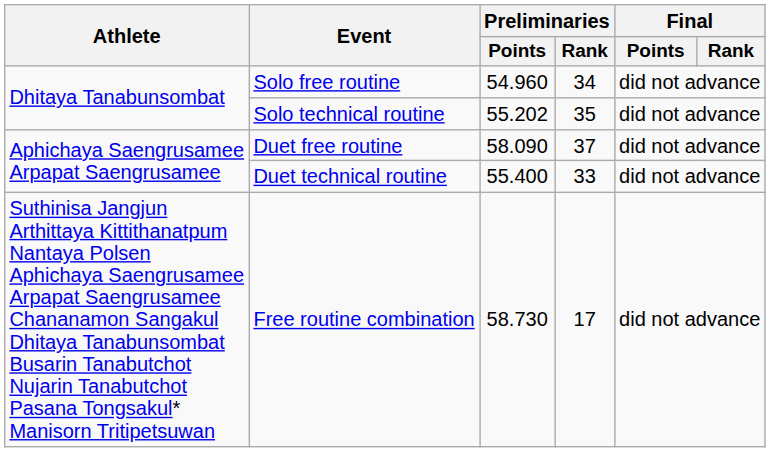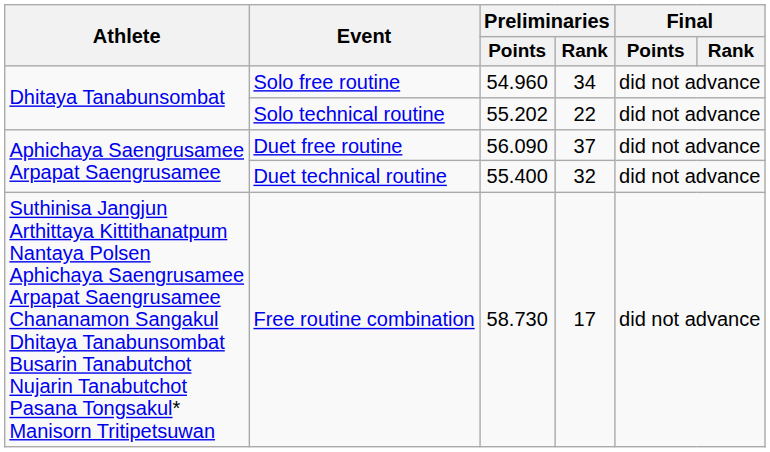 <table class=wikitable style="font-size:90%">
 <tr>
 <th rowspan="2">Athlete</th>
 <th rowspan="2">Event</th>
 <th colspan="2">Preliminaries</th>
 <th colspan="2">Final</th>
 </tr>
 <tr style="font-size:95%">
 <th>Points</th>
 <th>Rank</th>
 <th>Points</th>
 <th>Rank</th>
 </tr>
 <tr align=center>
 <td align=left rowspan=2><a href='#'>Dhitaya Tanabunsombat</a></td>
 <td align=left><a href='#'>Solo free routine</a></td>
 <td>54.960</td>
 <td>34</td>
 <td colspan=2>did not advance</td>
 </tr>
 <tr align=center>
 <td align=left><a href='#'>Solo technical routine</a></td>
 <td>55.202</td>
-<td>35</td>
+<td>22</td>
 <td colspan=2>did not advance</td>
 </tr>
 <tr align=center>
 <td align=left rowspan=2><a href='#'>Aphichaya Saengrusamee</a><br><a href='#'>Arpapat Saengrusamee</a></td>
 <td align=left><a href='#'>Duet free routine</a></td>
-<td>58.090</td>
+<td>56.090</td>
 <td>37</td>
 <td colspan=2>did not advance</td>
 </tr>
 <tr align=center>
 <td align=left><a href='#'>Duet technical routine</a></td>
 <td>55.400</td>
-<td>33</td>
+<td>32</td>
 <td colspan=2>did not advance</td>
 </tr>
 <tr align=center>
 <td align=left><a href='#'>Suthinisa Jangjun</a><br><a href='#'>Arthittaya Kittithanatpum</a><br><a href='#'>Nantaya Polsen</a><br><a href='#'>Aphichaya Saengrusamee</a><br><a href='#'>Arpapat Saengrusamee</a><br><a href='#'>Chananamon Sangakul</a><br><a href='#'>Dhitaya Tanabunsombat</a><br><a href='#'>Busarin Tanabutchot</a><br><a href='#'>Nujarin Tanabutchot</a><br><a href='#'>Pasana Tongsakul</a>*<br><a href='#'>Manisorn Tritipetsuwan</a></td>
 <td align=left><a href='#'>Free routine combination</a></td>
 <td>58.730</td>
 <td>17</td>
 <td colspan=2>did not advance</td>
 </tr>
 </table>
